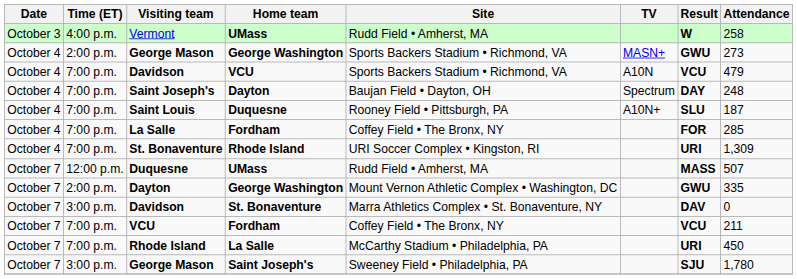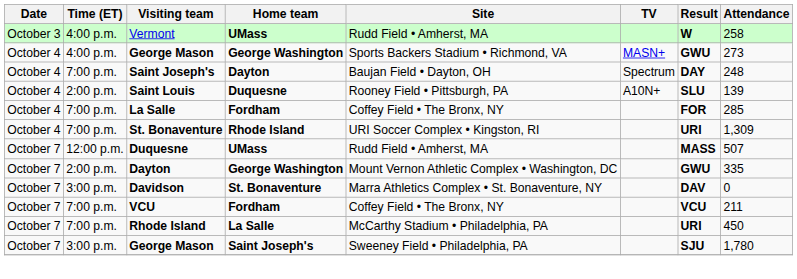 <table class="wikitable" style="font-size:95%;">
 <tr>
 <th>Date</th>
 <th>Time (ET)</th>
 <th>Visiting team</th>
 <th>Home team</th>
 <th>Site</th>
 <th>TV</th>
 <th>Result</th>
 <th>Attendance</th>
 </tr>
 <tr style="background:#cfc;">
 <td>October 3</td>
 <td>4:00 p.m.</td>
 <td><a href='#'>Vermont</a></td>
 <td><strong>UMass</strong></td>
 <td>Rudd Field • Amherst, MA</td>
 <td></td>
 <td><strong>W</strong> </td>
 <td>258</td>
 </tr>
 <tr>
 <td>October 4</td>
-<td>2:00 p.m.</td>
+<td>4:00 p.m.</td>
 <td><strong>George Mason</strong></td>
 <td><strong>George Washington</strong></td>
 <td>Sports Backers Stadium • Richmond, VA<br></td>
 <td><a href='#'>MASN+</a></td>
 <td><strong>GWU</strong> </td>
 <td>273</td>
-</tr>
-<tr>
-<td>October 4</td>
-<td>7:00 p.m.</td>
-<td><strong>Davidson</strong></td>
-<td><strong>VCU</strong></td>
-<td>Sports Backers Stadium • Richmond, VA</td>
-<td>A10N</td>
-<td><strong>VCU</strong> </td>
-<td>479</td>
 </tr>
 <tr>
 <td>October 4</td>
 <td>7:00 p.m.</td>
 <td><strong>Saint Joseph's</strong></td>
 <td><strong>Dayton</strong></td>
 <td>Baujan Field • Dayton, OH</td>
 <td>Spectrum</td>
 <td><strong>DAY</strong> </td>
 <td>248</td>
 </tr>
 <tr>
 <td>October 4</td>
-<td>7:00 p.m.</td>
+<td>2:00 p.m.</td>
 <td><strong>Saint Louis</strong></td>
 <td><strong>Duquesne</strong></td>
 <td>Rooney Field • Pittsburgh, PA</td>
 <td>A10N+</td>
 <td><strong>SLU</strong> </td>
-<td>187</td>
+<td>139</td>
 </tr>
 <tr>
 <td>October 4</td>
 <td>7:00 p.m.</td>
 <td><strong>La Salle</strong></td>
 <td><strong>Fordham</strong></td>
 <td>Coffey Field • The Bronx, NY</td>
 <td></td>
 <td><strong>FOR</strong> </td>
 <td>285</td>
 </tr>
 <tr>
 <td>October 4</td>
 <td>7:00 p.m.</td>
 <td><strong>St. Bonaventure</strong></td>
 <td><strong>Rhode Island</strong></td>
 <td>URI Soccer Complex • Kingston, RI</td>
 <td></td>
 <td><strong>URI</strong> </td>
 <td>1,309</td>
 </tr>
 <tr>
 <td>October 7</td>
 <td>12:00 p.m.</td>
 <td><strong>Duquesne</strong></td>
 <td><strong>UMass</strong></td>
 <td>Rudd Field • Amherst, MA</td>
 <td></td>
 <td><strong>MASS</strong> </td>
 <td>507</td>
 </tr>
 <tr>
 <td>October 7</td>
 <td>2:00 p.m.</td>
 <td><strong>Dayton</strong></td>
 <td><strong>George Washington</strong></td>
 <td>Mount Vernon Athletic Complex • Washington, DC</td>
 <td></td>
 <td><strong>GWU</strong> </td>
 <td>335</td>
 </tr>
 <tr>
 <td>October 7</td>
 <td>3:00 p.m.</td>
 <td><strong>Davidson</strong></td>
 <td><strong>St. Bonaventure</strong></td>
 <td>Marra Athletics Complex • St. Bonaventure, NY</td>
 <td></td>
 <td><strong>DAV</strong> </td>
 <td>0</td>
 </tr>
 <tr>
 <td>October 7</td>
 <td>7:00 p.m.</td>
 <td><strong>VCU</strong></td>
 <td><strong>Fordham</strong></td>
 <td>Coffey Field • The Bronx, NY</td>
 <td></td>
 <td><strong>VCU</strong> </td>
 <td>211</td>
 </tr>
 <tr>
 <td>October 7</td>
 <td>7:00 p.m.</td>
 <td><strong>Rhode Island</strong></td>
 <td><strong>La Salle</strong></td>
 <td>McCarthy Stadium • Philadelphia, PA</td>
 <td></td>
 <td><strong>URI</strong> </td>
 <td>450</td>
 </tr>
 <tr>
 <td>October 7</td>
 <td>3:00 p.m.</td>
 <td><strong>George Mason</strong></td>
 <td><strong>Saint Joseph's</strong></td>
 <td>Sweeney Field • Philadelphia, PA</td>
 <td></td>
 <td><strong>SJU</strong> </td>
 <td>1,780</td>
 </tr>
 <tr>
 </tr>
 </table>
